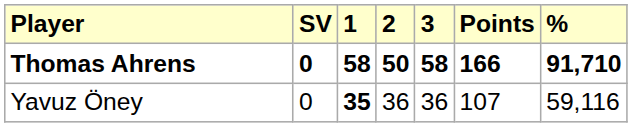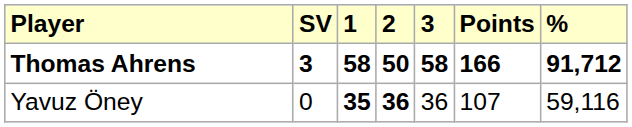 <table class="wikitable">
 <tr bgcolor="#ffffcc">
 <td width=180><strong>Player</strong></td>
 <td><strong>SV</strong></td>
 <td><strong>1</strong></td>
 <td><strong>2</strong></td>
 <td><strong>3</strong></td>
 <td><strong>Points</strong></td>
 <td><strong>%</strong></td>
 </tr>
 <tr bgcolor="FFFFFF">
 <td> <strong>Thomas Ahrens</strong></td>
-<td><strong>0</strong></td>
+<td><strong>3</strong></td>
 <td><strong>58</strong></td>
 <td><strong>50</strong></td>
 <td><strong>58</strong></td>
 <td><strong>166</strong></td>
-<td><strong>91,710</strong></td>
+<td><strong>91,712</strong></td>
 </tr>
 <tr bgcolor="FFFFFF">
 <td> Yavuz Öney</td>
 <td>0</td>
 <td><strong>35</strong></td>
-<td>36</td>
+<td><strong>36</strong></td>
 <td>36</td>
 <td>107</td>
 <td>59,116</td>
 </tr>
 </table>
